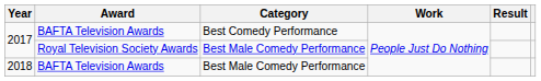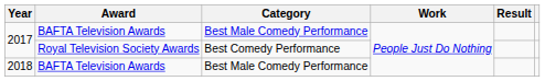 <table class="wikitable sortable">
 <tr>
 <th>Year</th>
 <th>Award</th>
 <th>Category</th>
 <th>Work</th>
 <th>Result</th>
 <th class=unsortable></th>
 </tr>
 <tr>
 <td rowspan="2" style="text-align: center;">2017</td>
 <td><a href='#'>BAFTA Television Awards</a></td>
-<td>Best Comedy Performance</td>
+<td><a href='#'>Best Male Comedy Performance</a></td>
 <td rowspan="3"><em><a href='#'>People Just Do Nothing</a></em></td>
 <td></td>
 <td style="text-align: center;"></td>
 </tr>
 <tr>
 <td><a href='#'>Royal Television Society Awards</a></td>
-<td><a href='#'>Best Male Comedy Performance</a></td>
+<td>Best Comedy Performance</td>
 <td></td>
 <td style="text-align: center;"></td>
 </tr>
 <tr>
 <td style="text-align: center;">2018</td>
 <td><a href='#'>BAFTA Television Awards</a></td>
 <td>Best Male Comedy Performance</td>
 <td></td>
 <td style="text-align: center;"></td>
 </tr>
 </table>
